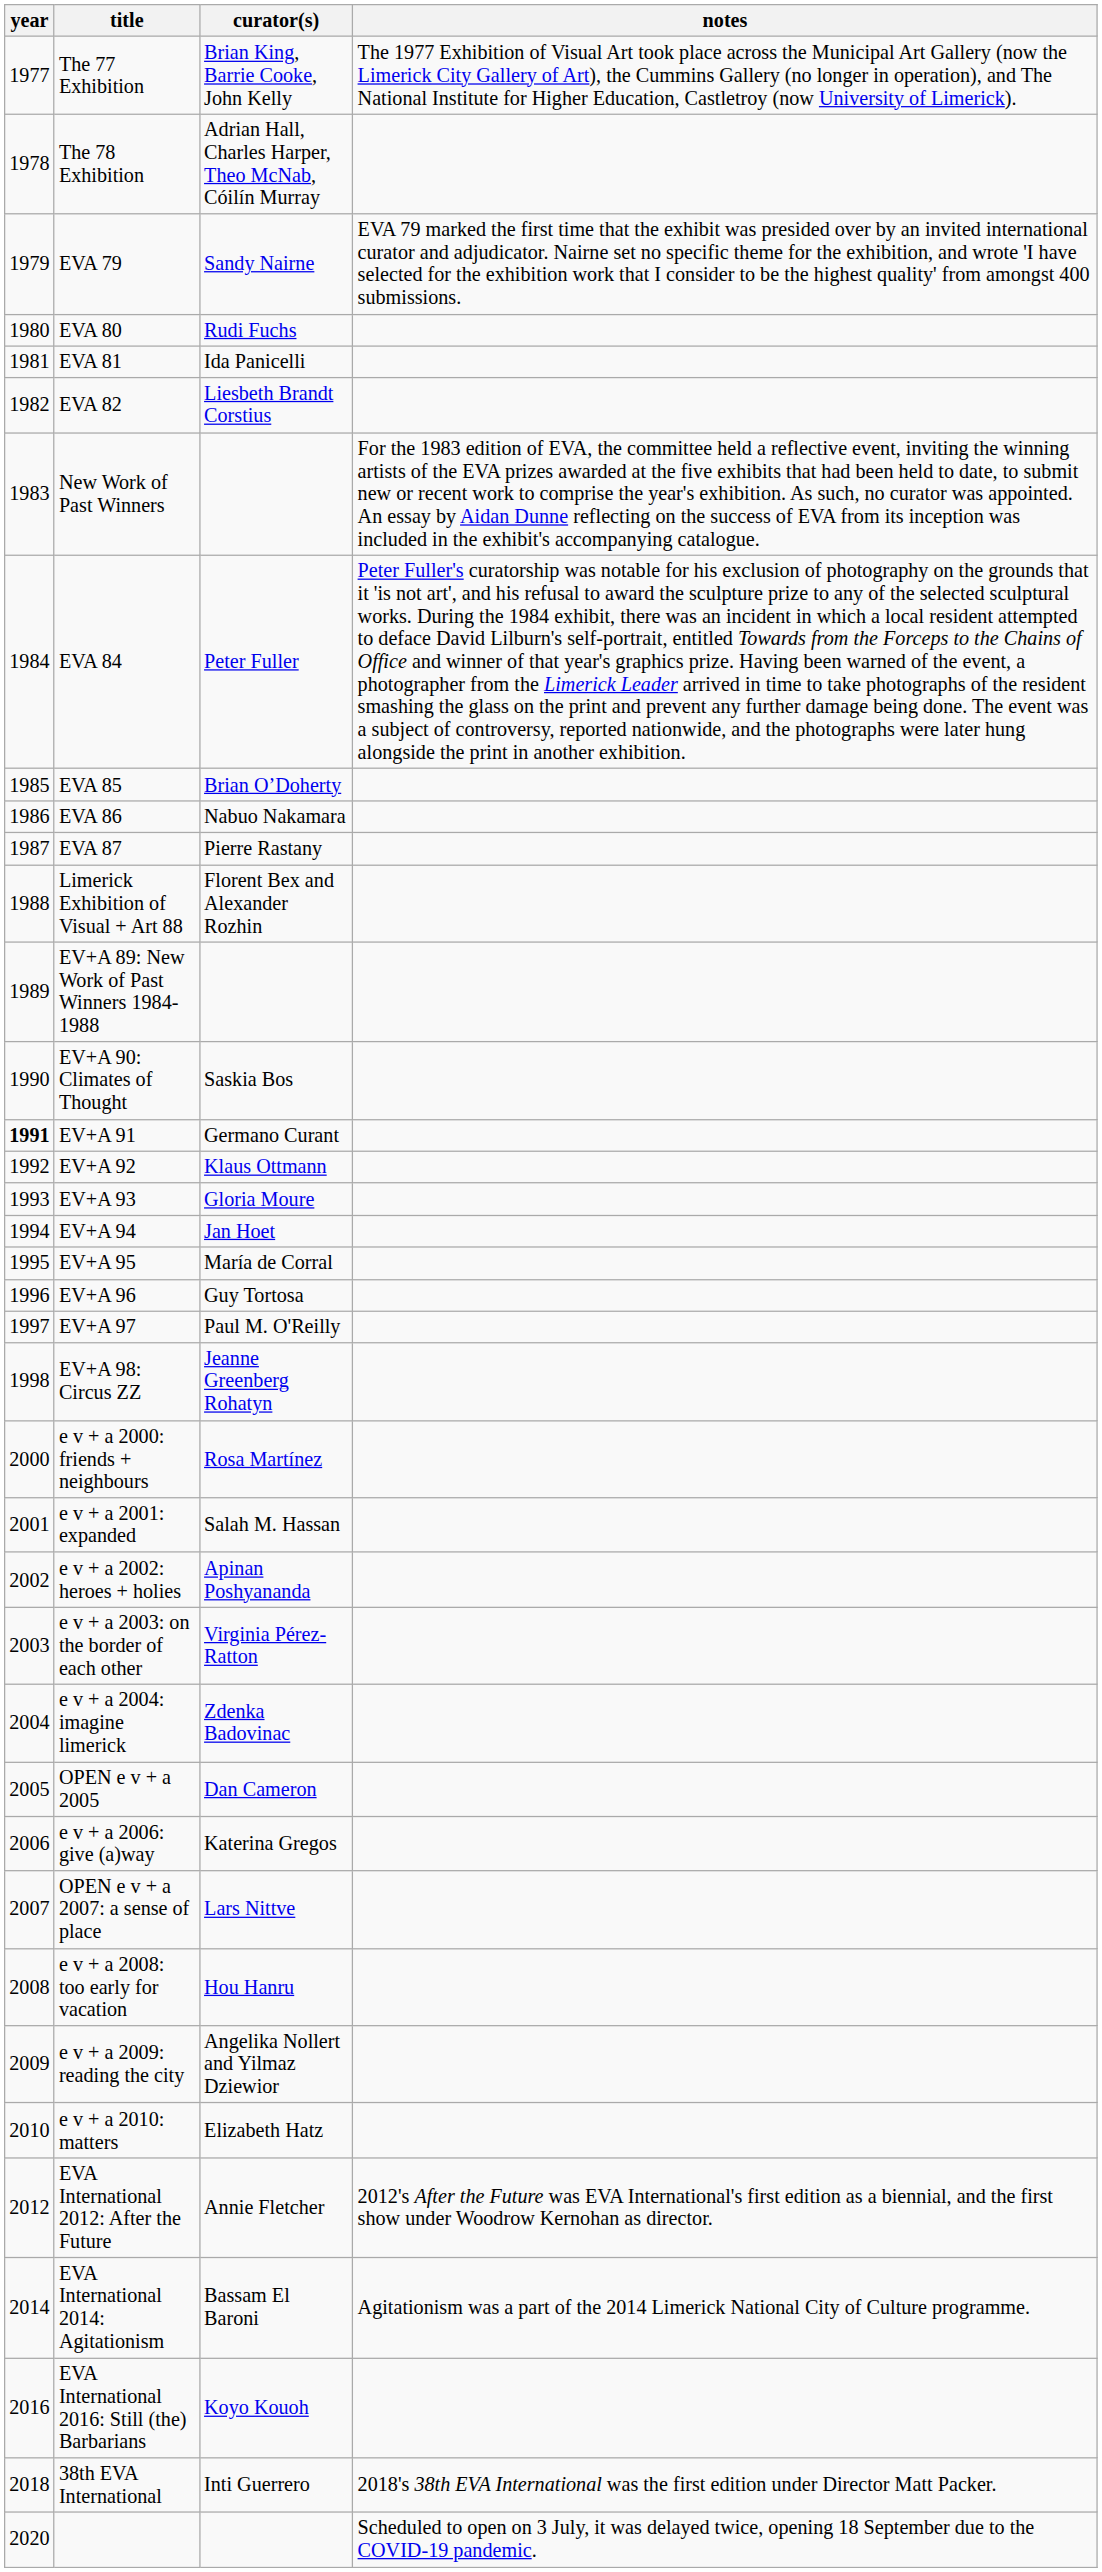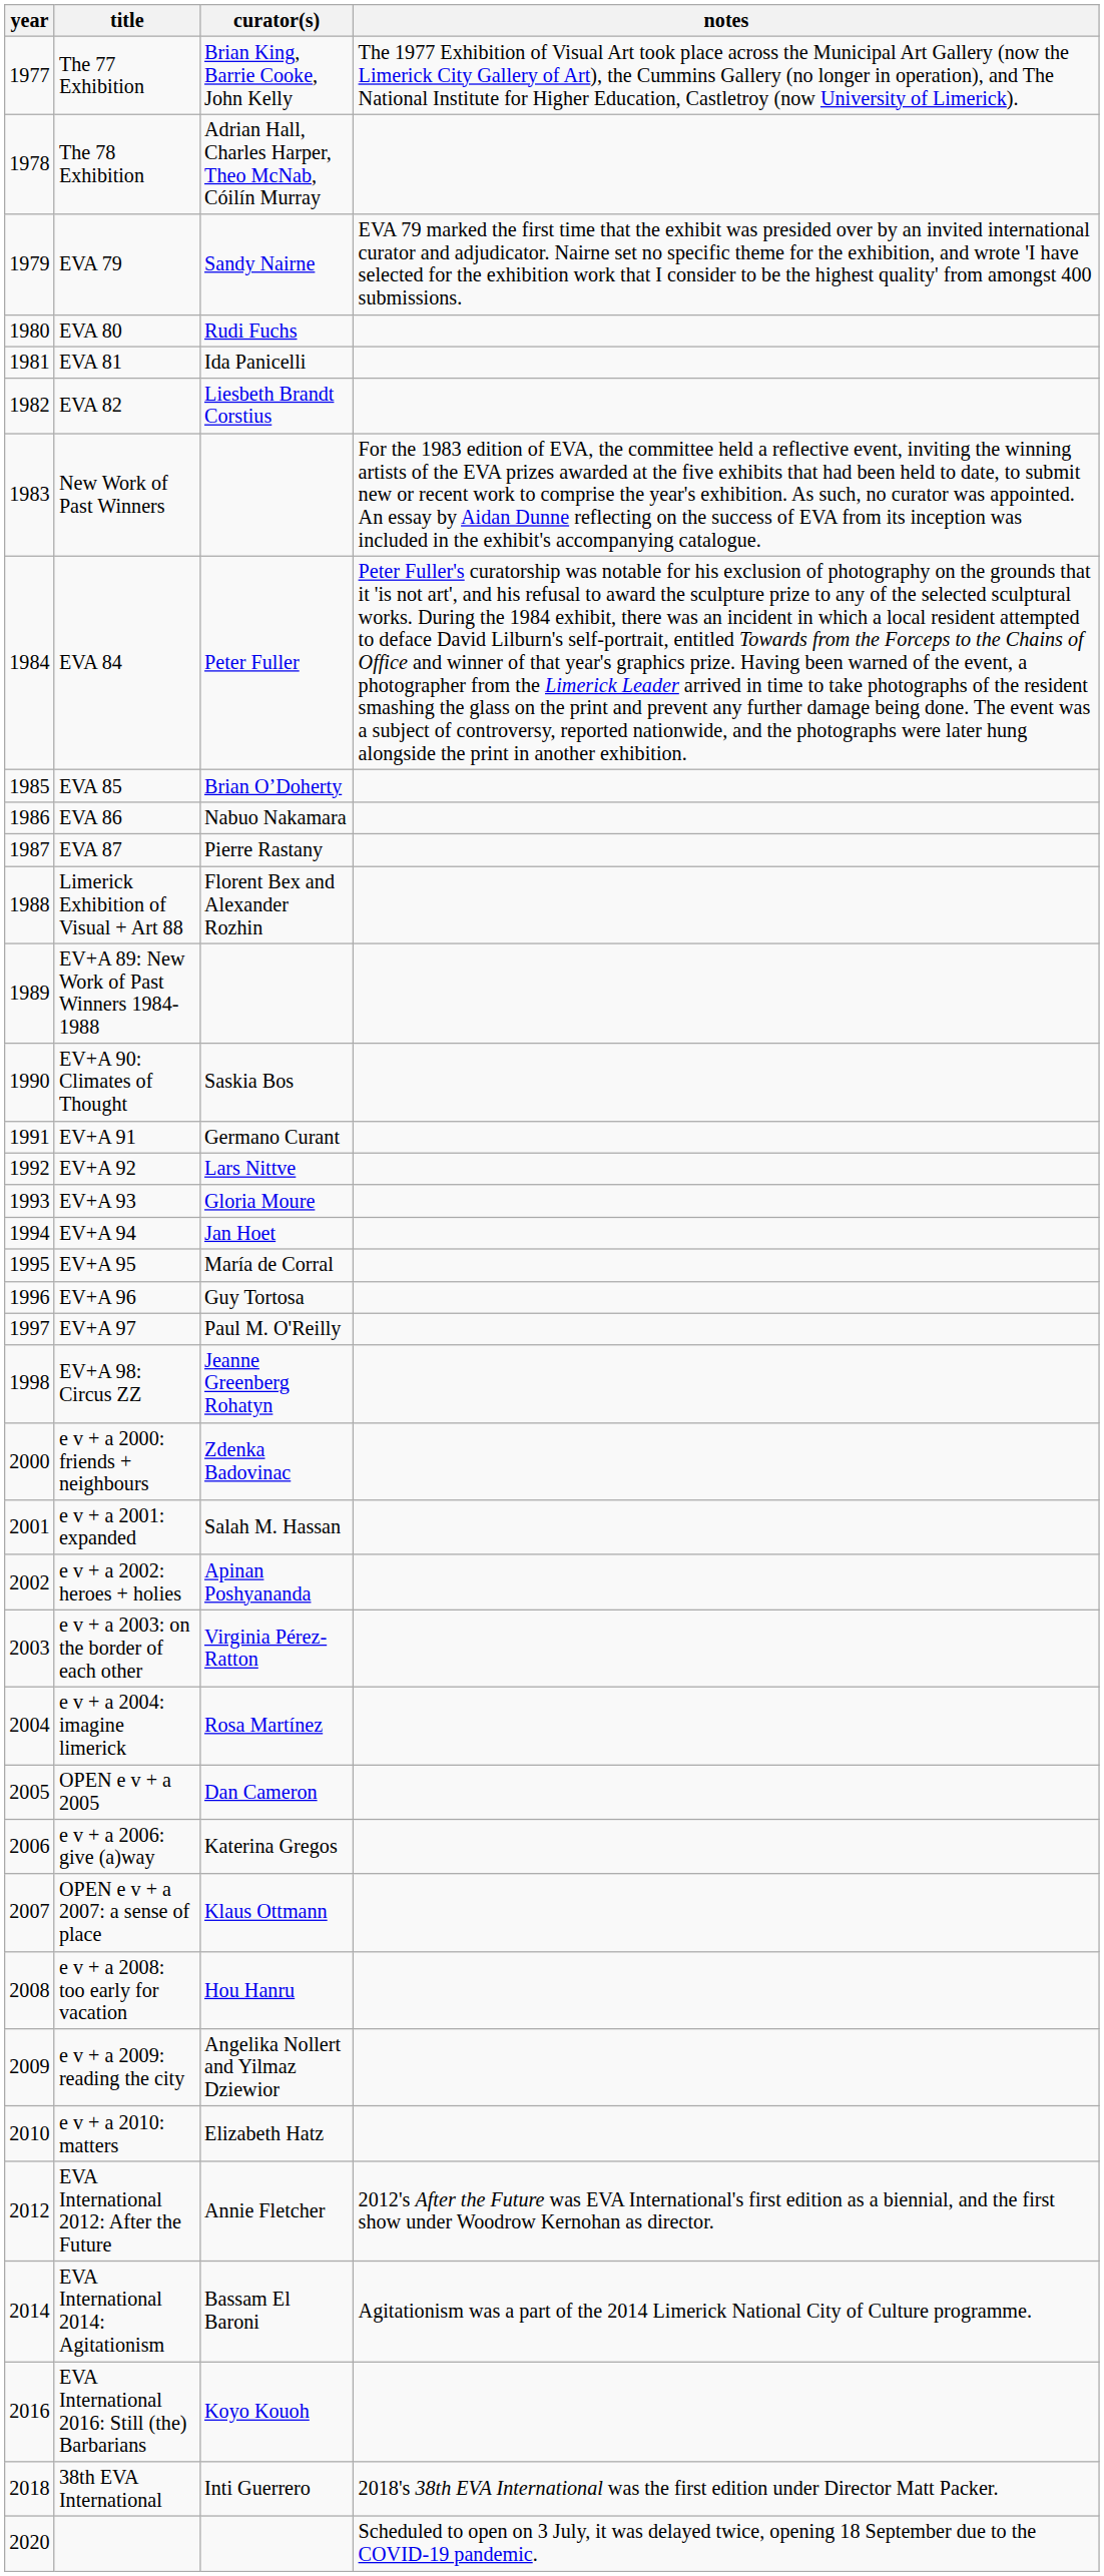 <table class="wikitable sortable">
 <tr>
 <th>year</th>
 <th>title</th>
 <th>curator(s)</th>
 <th>notes</th>
 </tr>
 <tr>
 <td>1977</td>
 <td>The 77 Exhibition</td>
 <td><a href='#'>Brian King</a>, <a href='#'>Barrie Cooke</a>, John Kelly</td>
 <td>The 1977 Exhibition of Visual Art took place across the Municipal Art Gallery (now the <a href='#'>Limerick City Gallery of Art</a>), the Cummins Gallery (no longer in operation), and The National Institute for Higher Education, Castletroy (now <a href='#'>University of Limerick</a>).</td>
 </tr>
 <tr>
 <td>1978</td>
 <td>The 78 Exhibition</td>
 <td>Adrian Hall, Charles Harper, <a href='#'>Theo McNab</a>, Cóilín Murray</td>
 <td></td>
 </tr>
 <tr>
 <td>1979</td>
 <td>EVA 79</td>
 <td><a href='#'>Sandy Nairne</a></td>
 <td>EVA 79 marked the first time that the exhibit was presided over by an invited international curator and adjudicator.  Nairne set no specific theme for the exhibition, and wrote 'I have selected for the exhibition work that I consider to be the highest quality' from amongst 400 submissions.</td>
 </tr>
 <tr>
 <td>1980</td>
 <td>EVA 80</td>
 <td><a href='#'>Rudi Fuchs</a></td>
 <td></td>
 </tr>
 <tr>
 <td>1981</td>
 <td>EVA 81</td>
 <td>Ida Panicelli</td>
 <td></td>
 </tr>
 <tr>
 <td>1982</td>
 <td>EVA 82</td>
 <td><a href='#'>Liesbeth Brandt Corstius</a></td>
 <td></td>
 </tr>
 <tr>
 <td>1983</td>
 <td>New Work of Past Winners</td>
 <td></td>
 <td>For the 1983 edition of EVA, the committee held a reflective event, inviting the winning artists of the EVA prizes awarded at the five exhibits that had been held to date, to submit new or recent work to comprise the year's exhibition.  As such, no curator was appointed.  An essay by <a href='#'>Aidan Dunne</a> reflecting on the success of EVA from its inception was included in the exhibit's accompanying catalogue.</td>
 </tr>
 <tr>
 <td>1984</td>
 <td>EVA 84</td>
 <td><a href='#'>Peter Fuller</a></td>
 <td><a href='#'>Peter Fuller's</a> curatorship was notable for his exclusion of photography on the grounds that it 'is not art', and his refusal to award the sculpture prize to any of the selected sculptural works.  During the 1984 exhibit, there was an incident in which a local resident attempted to deface David Lilburn's self-portrait, entitled <em>Towards from the Forceps to the Chains of Office</em> and winner of that year's graphics prize.  Having been warned of the event, a photographer from the <em><a href='#'>Limerick Leader</a></em> arrived in time to take photographs of the resident smashing the glass on the print and prevent any further damage being done.  The event was a subject of controversy, reported nationwide, and the photographs were later hung alongside the print in another exhibition.</td>
 </tr>
 <tr>
 <td>1985</td>
 <td>EVA 85</td>
 <td><a href='#'>Brian O’Doherty</a></td>
 <td></td>
 </tr>
 <tr>
 <td>1986</td>
 <td>EVA 86</td>
 <td>Nabuo Nakamara</td>
 <td></td>
 </tr>
 <tr>
 <td>1987</td>
 <td>EVA 87</td>
 <td>Pierre Rastany</td>
 <td></td>
 </tr>
 <tr>
 <td>1988</td>
 <td>Limerick Exhibition of Visual + Art 88</td>
 <td>Florent Bex and Alexander Rozhin</td>
 <td></td>
 </tr>
 <tr>
 <td>1989</td>
 <td>EV+A 89: New Work of Past Winners 1984-1988</td>
 <td></td>
 <td></td>
 </tr>
 <tr>
 <td>1990</td>
 <td>EV+A 90: Climates of Thought</td>
 <td>Saskia Bos</td>
 <td></td>
 </tr>
 <tr>
-<td><strong>1991</strong></td>
+<td>1991</td>
 <td>EV+A 91</td>
 <td>Germano Curant</td>
 <td></td>
 </tr>
 <tr>
 <td>1992</td>
 <td>EV+A 92</td>
-<td><a href='#'>Klaus Ottmann</a></td>
+<td><a href='#'>Lars Nittve</a></td>
 <td></td>
 </tr>
 <tr>
 <td>1993</td>
 <td>EV+A 93</td>
 <td><a href='#'>Gloria Moure</a></td>
 <td></td>
 </tr>
 <tr>
 <td>1994</td>
 <td>EV+A 94</td>
 <td><a href='#'>Jan Hoet</a></td>
 <td></td>
 </tr>
 <tr>
 <td>1995</td>
 <td>EV+A 95</td>
 <td>María de Corral</td>
 <td></td>
 </tr>
 <tr>
 <td>1996</td>
 <td>EV+A 96</td>
 <td>Guy Tortosa</td>
 <td></td>
 </tr>
 <tr>
 <td>1997</td>
 <td>EV+A 97</td>
 <td>Paul M. O'Reilly</td>
 <td></td>
 </tr>
 <tr>
 <td>1998</td>
 <td>EV+A 98: Circus ZZ</td>
 <td><a href='#'>Jeanne Greenberg Rohatyn</a></td>
 <td></td>
 </tr>
 <tr>
 <td>2000</td>
 <td>e v + a 2000: friends + neighbours</td>
-<td><a href='#'>Rosa Martínez</a></td>
+<td><a href='#'>Zdenka Badovinac</a></td>
 <td></td>
 </tr>
 <tr>
 <td>2001</td>
 <td>e v + a 2001: expanded</td>
 <td>Salah M. Hassan</td>
 <td></td>
 </tr>
 <tr>
 <td>2002</td>
 <td>e v + a 2002: heroes + holies</td>
 <td><a href='#'>Apinan Poshyananda</a></td>
 <td></td>
 </tr>
 <tr>
 <td>2003</td>
 <td>e v + a 2003: on the border of each other</td>
 <td><a href='#'>Virginia Pérez-Ratton</a></td>
 <td></td>
 </tr>
 <tr>
 <td>2004</td>
 <td>e v + a 2004: imagine limerick</td>
-<td><a href='#'>Zdenka Badovinac</a></td>
+<td><a href='#'>Rosa Martínez</a></td>
 <td></td>
 </tr>
 <tr>
 <td>2005</td>
 <td>OPEN e v + a 2005</td>
 <td><a href='#'>Dan Cameron</a></td>
 <td></td>
 </tr>
 <tr>
 <td>2006</td>
 <td>e v + a 2006: give (a)way</td>
 <td>Katerina Gregos</td>
 <td></td>
 </tr>
 <tr>
 <td>2007</td>
 <td>OPEN e v + a 2007: a sense of place</td>
-<td><a href='#'>Lars Nittve</a></td>
+<td><a href='#'>Klaus Ottmann</a></td>
 <td></td>
 </tr>
 <tr>
 <td>2008</td>
 <td>e v + a 2008: too early for vacation</td>
 <td><a href='#'>Hou Hanru</a></td>
 <td></td>
 </tr>
 <tr>
 <td>2009</td>
 <td>e v + a 2009: reading the city</td>
 <td>Angelika Nollert and Yilmaz Dziewior</td>
 <td></td>
 </tr>
 <tr>
 <td>2010</td>
 <td>e v + a 2010: matters</td>
 <td>Elizabeth Hatz</td>
 <td></td>
 </tr>
 <tr>
 <td>2012</td>
 <td>EVA International 2012: After the Future</td>
 <td>Annie Fletcher</td>
 <td>2012's <em>After the Future</em> was EVA International's first edition as a biennial, and the first show under Woodrow Kernohan as director.</td>
 </tr>
 <tr>
 <td>2014</td>
 <td>EVA International 2014: Agitationism</td>
 <td>Bassam El Baroni</td>
 <td>Agitationism was a part of the 2014 Limerick National City of Culture programme.</td>
 </tr>
 <tr>
 <td>2016</td>
 <td>EVA International 2016: Still (the) Barbarians</td>
 <td><a href='#'>Koyo Kouoh</a></td>
 <td></td>
 </tr>
 <tr>
 <td>2018</td>
 <td>38th EVA International</td>
 <td>Inti Guerrero</td>
 <td>2018's <em>38th EVA International</em> was the first edition under Director Matt Packer.</td>
 </tr>
 <tr>
 <td>2020</td>
 <td></td>
 <td></td>
 <td>Scheduled to open on 3 July, it was delayed twice, opening 18 September due to the <a href='#'>COVID-19 pandemic</a>.</td>
 </tr>
 </table>
